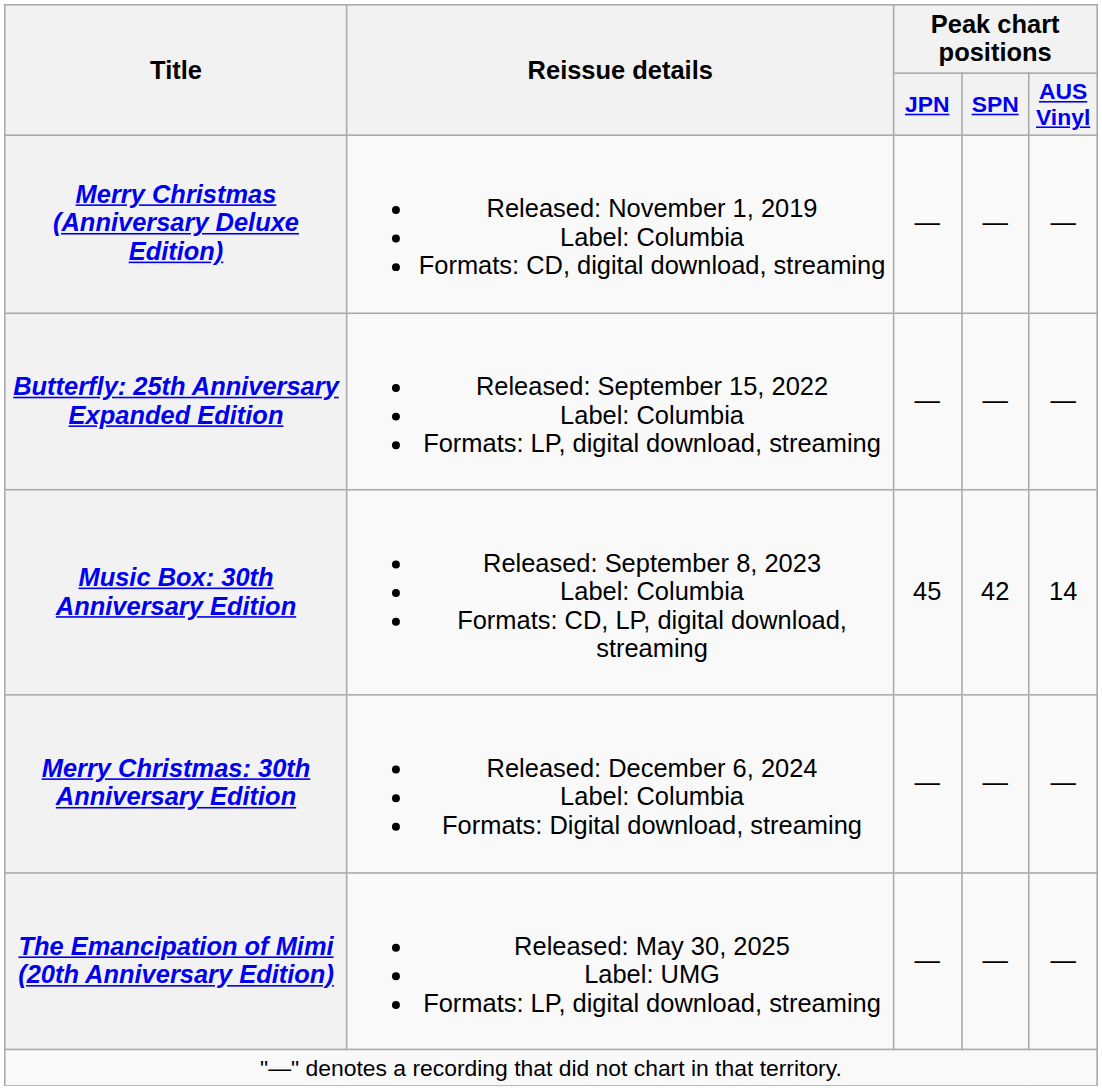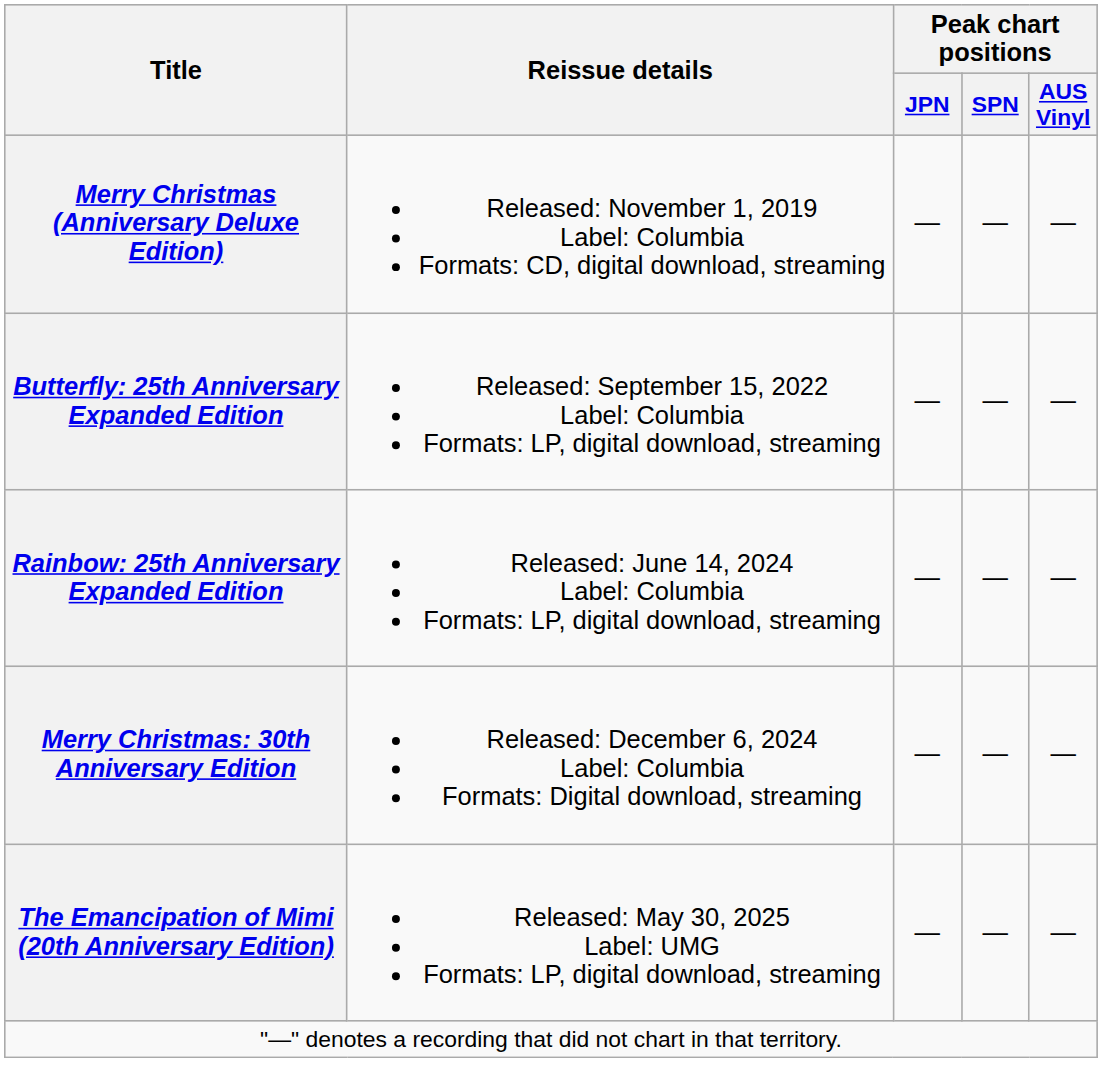 <table class="wikitable plainrowheaders" style="text-align:center;">
 <tr>
 <th scope="col" rowspan="2" style="width:13em;">Title</th>
 <th scope="col" rowspan="2" style="width:21em;">Reissue details</th>
 <th scope="col" colspan="3">Peak chart positions</th>
 </tr>
 <tr>
 <th scope="col" style="width:2.5em;font-size:90%;"><a href='#'>JPN</a><br></th>
 <th scope="col" style="width:2.5em;font-size:90%;"><a href='#'>SPN</a><br></th>
 <th scope="col" style="width:2.5em;font-size:90%;"><a href='#'>AUS<br>Vinyl</a><br></th>
 </tr>
 <tr>
 <th scope="row"><em><a href='#'>Merry Christmas (Anniversary Deluxe Edition)</a></em></th>
 <td><br><ul><li>Released: November 1, 2019</li><li>Label: Columbia</li><li>Formats: CD, digital download, streaming</li></ul></td>
 <td>—</td>
 <td>—</td>
 <td>—</td>
 </tr>
 <tr>
 <th scope="row"><em><a href='#'>Butterfly: 25th Anniversary Expanded Edition</a></em></th>
 <td><br><ul><li>Released: September 15, 2022</li><li>Label: Columbia</li><li>Formats: LP, digital download, streaming</li></ul></td>
 <td>—</td>
 <td>—</td>
 <td>—</td>
 </tr>
 <tr>
-<th scope="row"><em><a href='#'>Music Box: 30th Anniversary Edition</a></em></th>
-<td><br><ul><li>Released: September 8, 2023</li><li>Label: Columbia</li><li>Formats: CD, LP, digital download, streaming</li></ul></td>
-<td>45</td>
-<td>42</td>
-<td>14</td>
+<th scope="row"><em><a href='#'>Rainbow: 25th Anniversary Expanded Edition</a></em></th>
+<td><br><ul><li>Released: June 14, 2024</li><li>Label: Columbia</li><li>Formats: LP, digital download, streaming</li></ul></td>
+<td>—</td>
+<td>—</td>
+<td>—</td>
 </tr>
 <tr>
 <th scope="row"><em><a href='#'>Merry Christmas: 30th Anniversary Edition</a></em></th>
 <td><br><ul><li>Released: December 6, 2024</li><li>Label: Columbia</li><li>Formats: Digital download, streaming</li></ul></td>
 <td>—</td>
 <td>—</td>
 <td>—</td>
 </tr>
 <tr>
 <th scope="row"><em><a href='#'>The Emancipation of Mimi (20th Anniversary Edition)</a></em></th>
 <td><br><ul><li>Released: May 30, 2025</li><li>Label: UMG</li><li>Formats: LP, digital download, streaming</li></ul></td>
 <td>—</td>
 <td>—</td>
 <td>—</td>
 </tr>
 <tr>
 <td colspan="5" style="font-size:90%">"—" denotes a recording that did not chart in that territory.</td>
 </tr>
 </table>
